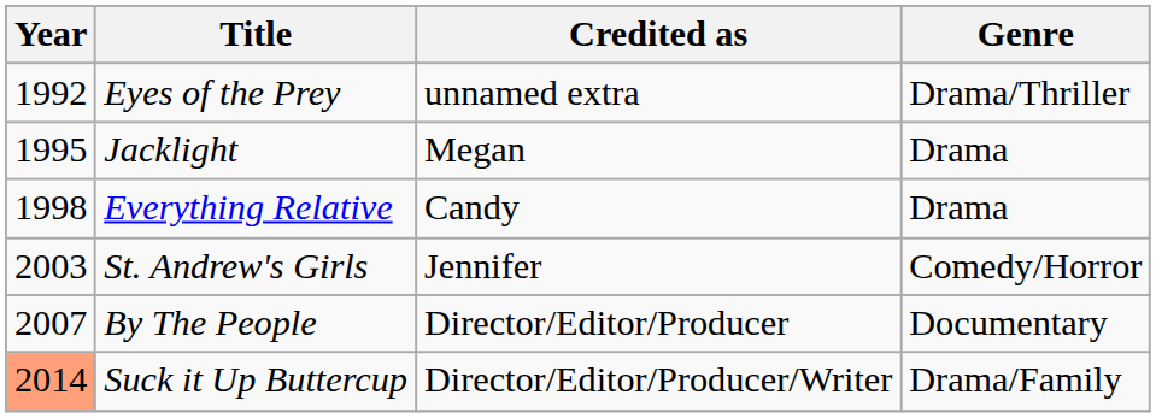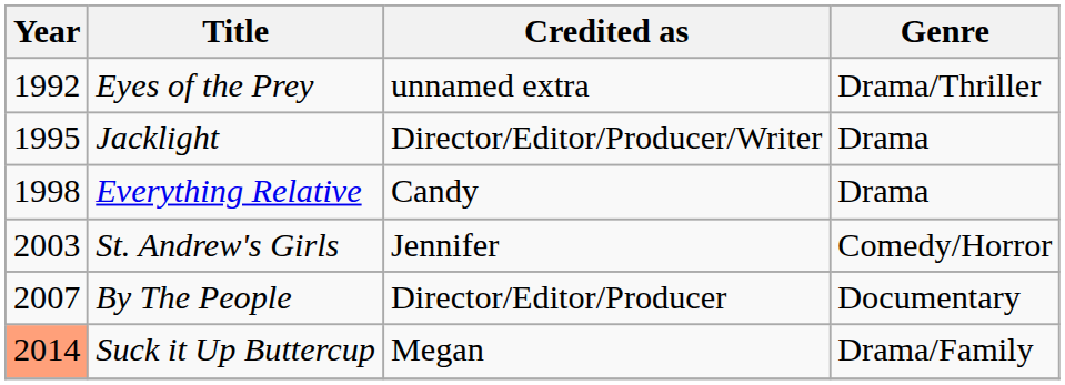 <table class="wikitable sortable">
 <tr>
 <th>Year</th>
 <th>Title</th>
 <th>Credited as</th>
 <th>Genre</th>
 </tr>
 <tr>
 <td>1992</td>
 <td><em>Eyes of the Prey</em></td>
 <td>unnamed extra</td>
 <td>Drama/Thriller</td>
 </tr>
 <tr>
 <td>1995</td>
 <td><em>Jacklight</em></td>
-<td>Megan</td>
+<td>Director/Editor/Producer/Writer</td>
 <td>Drama</td>
 </tr>
 <tr>
 <td>1998</td>
 <td><em><a href='#'>Everything Relative</a></em></td>
 <td>Candy</td>
 <td>Drama</td>
 </tr>
 <tr>
 <td>2003</td>
 <td><em>St. Andrew's Girls</em></td>
 <td>Jennifer</td>
 <td>Comedy/Horror</td>
 </tr>
 <tr>
 <td>2007</td>
 <td><em>By The People</em></td>
 <td>Director/Editor/Producer</td>
 <td>Documentary</td>
 </tr>
 <tr>
 <td style="background: lightsalmon;">2014</td>
 <td><em>Suck it Up Buttercup</em></td>
-<td>Director/Editor/Producer/Writer</td>
+<td>Megan</td>
 <td>Drama/Family</td>
 </tr>
 <tr>
 </tr>
 </table>
